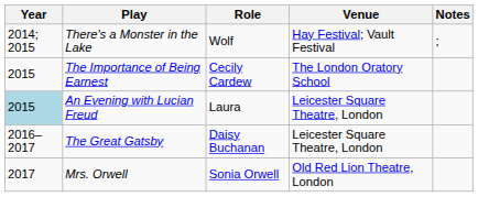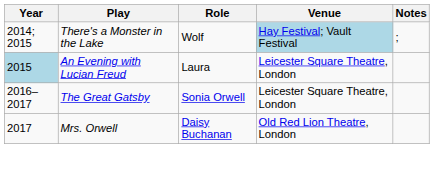 <table class="wikitable sortable">
 <tr>
 <th>Year</th>
 <th>Play</th>
 <th>Role</th>
 <th>Venue</th>
 <th scope="col" class="unsortable">Notes</th>
 </tr>
 <tr>
 <td>2014; 2015</td>
 <td><em>There's a Monster in the Lake</em></td>
 <td>Wolf</td>
-<td><a href='#'>Hay Festival</a>; Vault Festival</td>
+<td style="background: lightblue;"><a href='#'>Hay Festival</a>; Vault Festival</td>
 <td>;</td>
-</tr>
-<tr>
-<td>2015</td>
-<td><em><a href='#'>The Importance of Being Earnest</a></em></td>
-<td><a href='#'>Cecily Cardew</a></td>
-<td><a href='#'>The London Oratory School</a></td>
-<td></td>
 </tr>
 <tr>
 <td style="background: lightblue;">2015</td>
 <td><em><a href='#'>An Evening with Lucian Freud</a></em></td>
 <td>Laura</td>
 <td><a href='#'>Leicester Square Theatre</a>, London</td>
 <td></td>
 </tr>
 <tr>
 <td>2016–2017</td>
 <td><em><a href='#'>The Great Gatsby</a></em></td>
-<td><a href='#'>Daisy Buchanan</a></td>
+<td><a href='#'>Sonia Orwell</a></td>
 <td>Leicester Square Theatre, London</td>
 <td></td>
 </tr>
 <tr>
 <td>2017</td>
 <td><em>Mrs. Orwell</em></td>
-<td><a href='#'>Sonia Orwell</a></td>
+<td><a href='#'>Daisy Buchanan</a></td>
 <td><a href='#'>Old Red Lion Theatre</a>, London</td>
 <td></td>
 </tr>
 </table>
